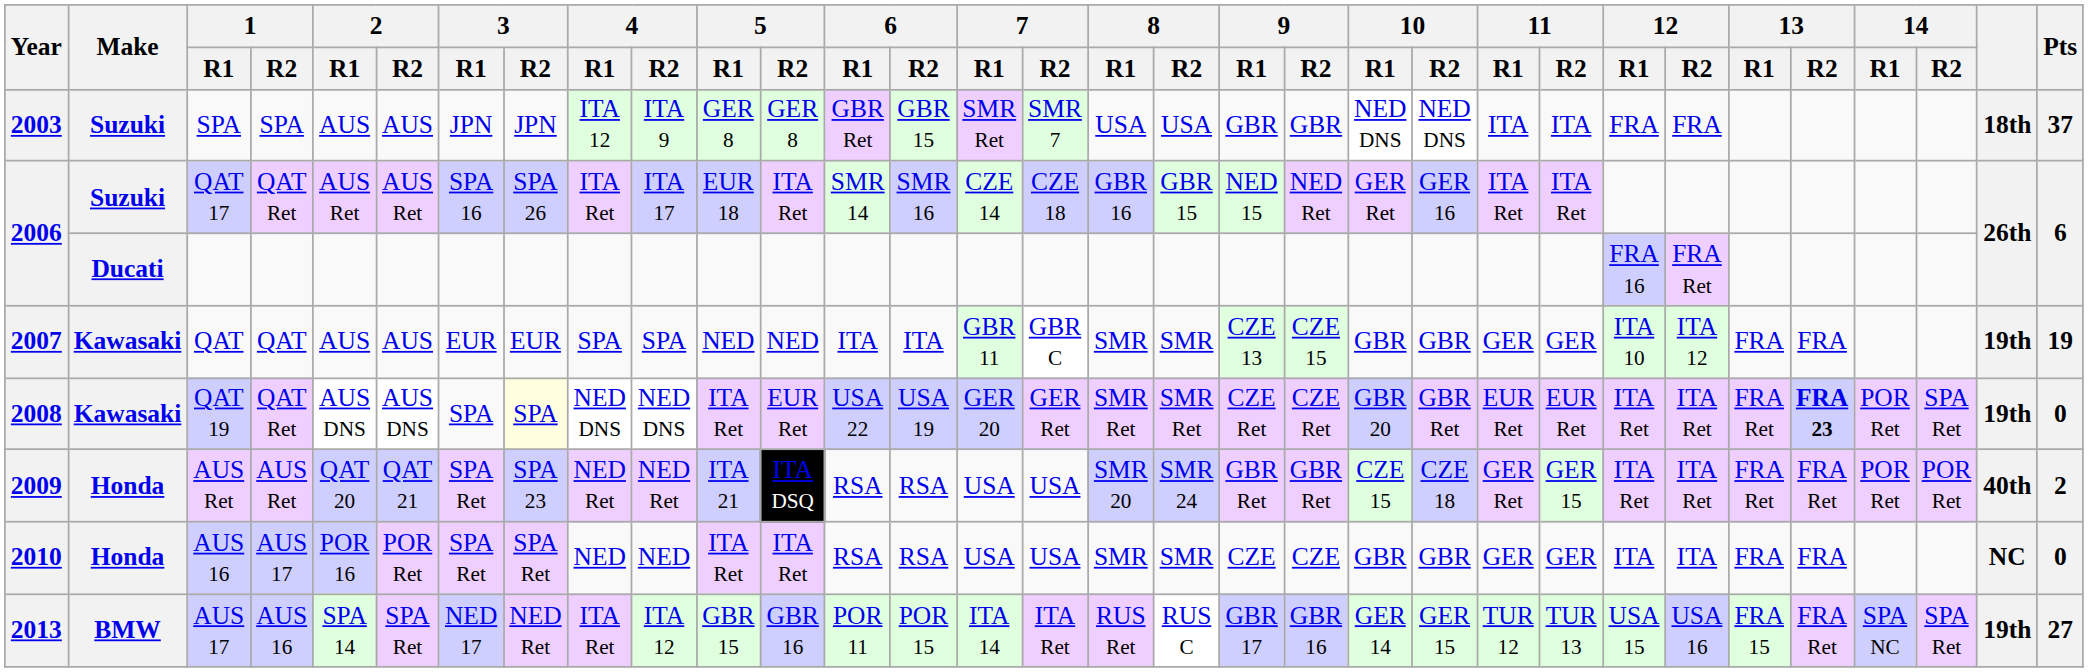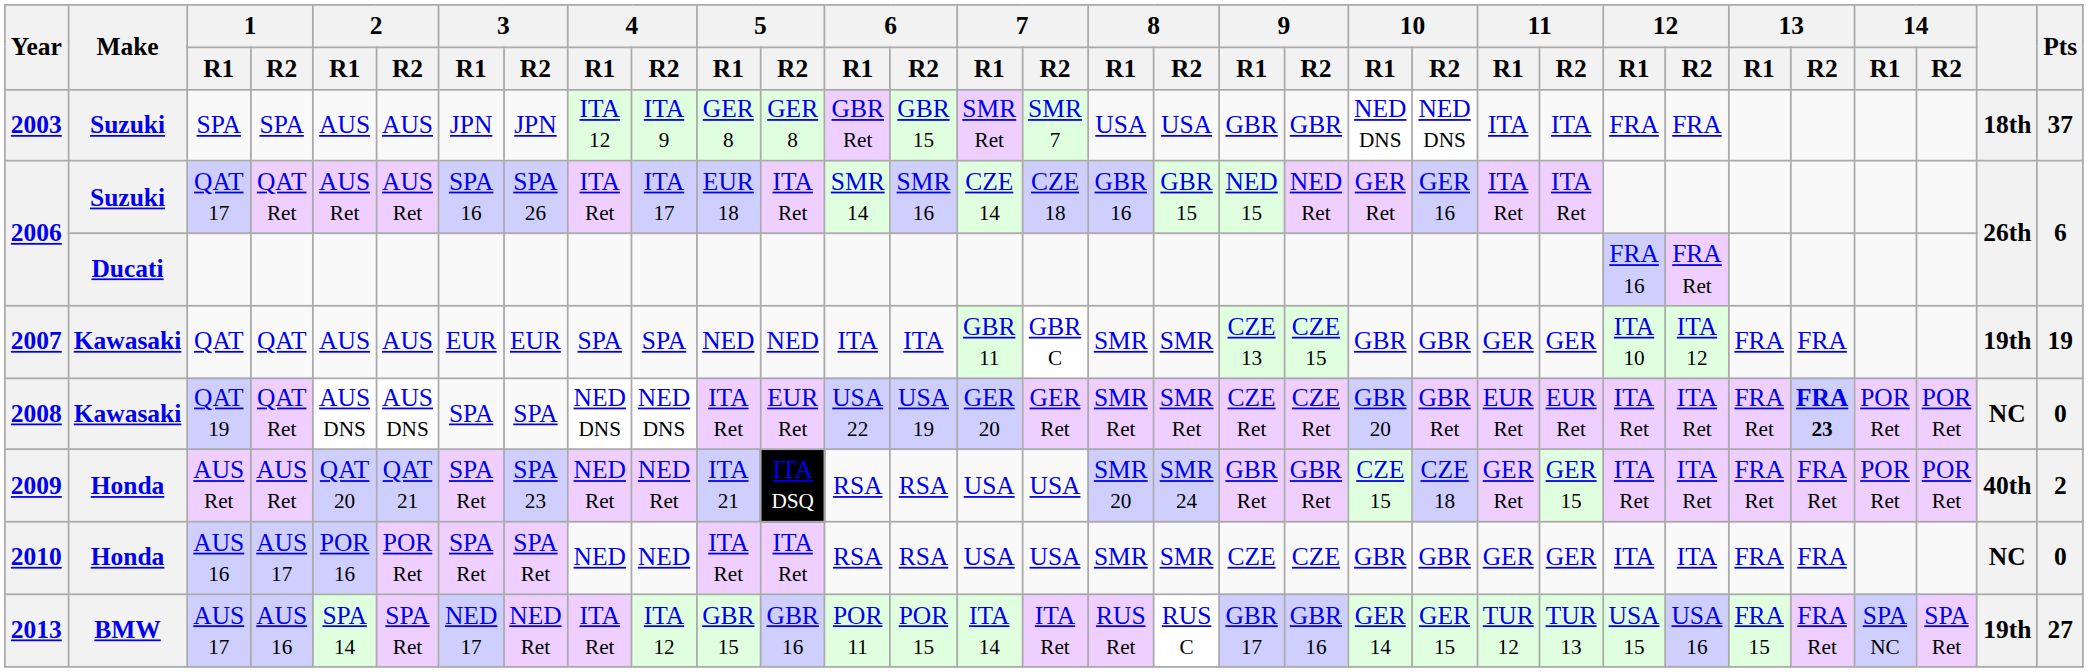 <table class="wikitable" style="text-align:center; font-size:90%">
 <tr>
 <th valign="middle" rowspan=2>Year</th>
 <th valign="middle" rowspan=2>Make</th>
 <th colspan=2>1</th>
 <th colspan=2>2</th>
 <th colspan=2>3</th>
 <th colspan=2>4</th>
 <th colspan=2>5</th>
 <th colspan=2>6</th>
 <th colspan=2>7</th>
 <th colspan=2>8</th>
 <th colspan=2>9</th>
 <th colspan=2>10</th>
 <th colspan=2>11</th>
 <th colspan=2>12</th>
 <th colspan=2>13</th>
 <th colspan=2>14</th>
 <th rowspan=2></th>
 <th rowspan=2>Pts</th>
 </tr>
 <tr>
 <th>R1</th>
 <th>R2</th>
 <th>R1</th>
 <th>R2</th>
 <th>R1</th>
 <th>R2</th>
 <th>R1</th>
 <th>R2</th>
 <th>R1</th>
 <th>R2</th>
 <th>R1</th>
 <th>R2</th>
 <th>R1</th>
 <th>R2</th>
 <th>R1</th>
 <th>R2</th>
 <th>R1</th>
 <th>R2</th>
 <th>R1</th>
 <th>R2</th>
 <th>R1</th>
 <th>R2</th>
 <th>R1</th>
 <th>R2</th>
 <th>R1</th>
 <th>R2</th>
 <th>R1</th>
 <th>R2</th>
 </tr>
 <tr>
 <th><a href='#'>2003</a></th>
 <th><a href='#'>Suzuki</a></th>
 <td><a href='#'>SPA</a></td>
 <td><a href='#'>SPA</a></td>
 <td><a href='#'>AUS</a></td>
 <td><a href='#'>AUS</a></td>
 <td><a href='#'>JPN</a></td>
 <td><a href='#'>JPN</a></td>
 <td style="background:#DFFFDF;"><a href='#'>ITA</a><br><small>12</small></td>
 <td style="background:#DFFFDF;"><a href='#'>ITA</a><br><small>9</small></td>
 <td style="background:#DFFFDF;"><a href='#'>GER</a><br><small>8</small></td>
 <td style="background:#DFFFDF;"><a href='#'>GER</a><br><small>8</small></td>
 <td style="background:#EFCFFF;"><a href='#'>GBR</a><br><small>Ret</small></td>
 <td style="background:#DFFFDF;"><a href='#'>GBR</a><br><small>15</small></td>
 <td style="background:#EFCFFF;"><a href='#'>SMR</a><br><small>Ret</small></td>
 <td style="background:#DFFFDF;"><a href='#'>SMR</a><br><small>7</small></td>
 <td><a href='#'>USA</a></td>
 <td><a href='#'>USA</a></td>
 <td><a href='#'>GBR</a></td>
 <td><a href='#'>GBR</a></td>
 <td style="background:#FFFFFF;"><a href='#'>NED</a><br><small>DNS</small></td>
 <td style="background:#FFFFFF;"><a href='#'>NED</a><br><small>DNS</small></td>
 <td><a href='#'>ITA</a></td>
 <td><a href='#'>ITA</a></td>
 <td><a href='#'>FRA</a></td>
 <td><a href='#'>FRA</a></td>
 <td></td>
 <td></td>
 <td></td>
 <td></td>
 <th>18th</th>
 <th>37</th>
 </tr>
 <tr>
 <th rowspan=2><a href='#'>2006</a></th>
 <th><a href='#'>Suzuki</a></th>
 <td style="background:#CFCFFF;"><a href='#'>QAT</a><br><small>17</small></td>
 <td style="background:#EFCFFF;"><a href='#'>QAT</a><br><small>Ret</small></td>
 <td style="background:#EFCFFF;"><a href='#'>AUS</a><br><small>Ret</small></td>
 <td style="background:#EFCFFF;"><a href='#'>AUS</a><br><small>Ret</small></td>
 <td style="background:#CFCFFF;"><a href='#'>SPA</a><br><small>16</small></td>
 <td style="background:#CFCFFF;"><a href='#'>SPA</a><br><small>26</small></td>
 <td style="background:#EFCFFF;"><a href='#'>ITA</a><br><small>Ret</small></td>
 <td style="background:#CFCFFF;"><a href='#'>ITA</a><br><small>17</small></td>
 <td style="background:#CFCFFF;"><a href='#'>EUR</a><br><small>18</small></td>
 <td style="background:#EFCFFF;"><a href='#'>ITA</a><br><small>Ret</small></td>
 <td style="background:#DFFFDF;"><a href='#'>SMR</a><br><small>14</small></td>
 <td style="background:#CFCFFF;"><a href='#'>SMR</a><br><small>16</small></td>
 <td style="background:#DFFFDF;"><a href='#'>CZE</a><br><small>14</small></td>
 <td style="background:#CFCFFF;"><a href='#'>CZE</a><br><small>18</small></td>
 <td style="background:#CFCFFF;"><a href='#'>GBR</a><br><small>16</small></td>
 <td style="background:#DFFFDF;"><a href='#'>GBR</a><br><small>15</small></td>
 <td style="background:#DFFFDF;"><a href='#'>NED</a><br><small>15</small></td>
 <td style="background:#EFCFFF;"><a href='#'>NED</a><br><small>Ret</small></td>
 <td style="background:#EFCFFF;"><a href='#'>GER</a><br><small>Ret</small></td>
 <td style="background:#CFCFFF;"><a href='#'>GER</a><br><small>16</small></td>
 <td style="background:#EFCFFF;"><a href='#'>ITA</a><br><small>Ret</small></td>
 <td style="background:#EFCFFF;"><a href='#'>ITA</a><br><small>Ret</small></td>
 <td></td>
 <td></td>
 <td></td>
 <td></td>
 <td></td>
 <td></td>
 <th rowspan=2>26th</th>
 <th rowspan=2>6</th>
 </tr>
 <tr>
 <th><a href='#'>Ducati</a></th>
 <td></td>
 <td></td>
 <td></td>
 <td></td>
 <td></td>
 <td></td>
 <td></td>
 <td></td>
 <td></td>
 <td></td>
 <td></td>
 <td></td>
 <td></td>
 <td></td>
 <td></td>
 <td></td>
 <td></td>
 <td></td>
 <td></td>
 <td></td>
 <td></td>
 <td></td>
 <td style="background:#CFCFFF;"><a href='#'>FRA</a><br><small>16</small></td>
 <td style="background:#EFCFFF;"><a href='#'>FRA</a><br><small>Ret</small></td>
 <td></td>
 <td></td>
 <td></td>
 <td></td>
 </tr>
 <tr>
 <th><a href='#'>2007</a></th>
 <th><a href='#'>Kawasaki</a></th>
 <td><a href='#'>QAT</a></td>
 <td><a href='#'>QAT</a></td>
 <td><a href='#'>AUS</a></td>
 <td><a href='#'>AUS</a></td>
 <td><a href='#'>EUR</a></td>
 <td><a href='#'>EUR</a></td>
 <td><a href='#'>SPA</a></td>
 <td><a href='#'>SPA</a></td>
 <td><a href='#'>NED</a></td>
 <td><a href='#'>NED</a></td>
 <td><a href='#'>ITA</a></td>
 <td><a href='#'>ITA</a></td>
 <td style="background:#DFFFDF;"><a href='#'>GBR</a><br><small>11</small></td>
 <td style="background:#FFFFFF;"><a href='#'>GBR</a><br><small>C</small></td>
 <td><a href='#'>SMR</a></td>
 <td><a href='#'>SMR</a></td>
 <td style="background:#DFFFDF;"><a href='#'>CZE</a><br><small>13</small></td>
 <td style="background:#DFFFDF;"><a href='#'>CZE</a><br><small>15</small></td>
 <td><a href='#'>GBR</a></td>
 <td><a href='#'>GBR</a></td>
 <td><a href='#'>GER</a></td>
 <td><a href='#'>GER</a></td>
 <td style="background:#DFFFDF;"><a href='#'>ITA</a><br><small>10</small></td>
 <td style="background:#DFFFDF;"><a href='#'>ITA</a><br><small>12</small></td>
 <td><a href='#'>FRA</a></td>
 <td><a href='#'>FRA</a></td>
 <td></td>
 <td></td>
 <th>19th</th>
 <th>19</th>
 </tr>
 <tr>
 <th><a href='#'>2008</a></th>
 <th><a href='#'>Kawasaki</a></th>
 <td style="background:#CFCFFF;"><a href='#'>QAT</a><br><small>19</small></td>
 <td style="background:#EFCFFF;"><a href='#'>QAT</a><br><small>Ret</small></td>
 <td style="background:#FFFFFF;"><a href='#'>AUS</a><br><small>DNS</small></td>
 <td style="background:#FFFFFF;"><a href='#'>AUS</a><br><small>DNS</small></td>
 <td><a href='#'>SPA</a></td>
-<td style="background: lightyellow;"><a href='#'>SPA</a></td>
+<td><a href='#'>SPA</a></td>
 <td style="background:#FFFFFF;"><a href='#'>NED</a><br><small>DNS</small></td>
 <td style="background:#FFFFFF;"><a href='#'>NED</a><br><small>DNS</small></td>
 <td style="background:#EFCFFF;"><a href='#'>ITA</a><br><small>Ret</small></td>
 <td style="background:#EFCFFF;"><a href='#'>EUR</a><br><small>Ret</small></td>
 <td style="background:#CFCFFF;"><a href='#'>USA</a><br><small>22</small></td>
 <td style="background:#CFCFFF;"><a href='#'>USA</a><br><small>19</small></td>
 <td style="background:#CFCFFF;"><a href='#'>GER</a><br><small>20</small></td>
 <td style="background:#EFCFFF;"><a href='#'>GER</a><br><small>Ret</small></td>
 <td style="background:#EFCFFF;"><a href='#'>SMR</a><br><small>Ret</small></td>
 <td style="background:#EFCFFF;"><a href='#'>SMR</a><br><small>Ret</small></td>
 <td style="background:#EFCFFF;"><a href='#'>CZE</a><br><small>Ret</small></td>
 <td style="background:#EFCFFF;"><a href='#'>CZE</a><br><small>Ret</small></td>
 <td style="background:#CFCFFF;"><a href='#'>GBR</a><br><small>20</small></td>
 <td style="background:#EFCFFF;"><a href='#'>GBR</a><br><small>Ret</small></td>
 <td style="background:#EFCFFF;"><a href='#'>EUR</a><br><small>Ret</small></td>
 <td style="background:#EFCFFF;"><a href='#'>EUR</a><br><small>Ret</small></td>
 <td style="background:#EFCFFF;"><a href='#'>ITA</a><br><small>Ret</small></td>
 <td style="background:#EFCFFF;"><a href='#'>ITA</a><br><small>Ret</small></td>
 <td style="background:#EFCFFF;"><a href='#'>FRA</a><br><small>Ret</small></td>
 <td style="background:#CFCFFF;"><strong><a href='#'>FRA</a><br><small>23</small></strong></td>
 <td style="background:#EFCFFF;"><a href='#'>POR</a><br><small>Ret</small></td>
-<td style="background:#EFCFFF;"><a href='#'>SPA</a><br><small>Ret</small></td>
-<th>19th</th>
+<td style="background:#EFCFFF;"><a href='#'>POR</a><br><small>Ret</small></td>
+<th>NC</th>
 <th>0</th>
 </tr>
 <tr>
 <th><a href='#'>2009</a></th>
 <th><a href='#'>Honda</a></th>
 <td style="background:#EFCFFF;"><a href='#'>AUS</a><br><small>Ret</small></td>
 <td style="background:#EFCFFF;"><a href='#'>AUS</a><br><small>Ret</small></td>
 <td style="background:#CFCFFF;"><a href='#'>QAT</a><br><small>20</small></td>
 <td style="background:#CFCFFF;"><a href='#'>QAT</a><br><small>21</small></td>
 <td style="background:#EFCFFF;"><a href='#'>SPA</a><br><small>Ret</small></td>
 <td style="background:#CFCFFF;"><a href='#'>SPA</a><br><small>23</small></td>
 <td style="background:#EFCFFF;"><a href='#'>NED</a><br><small>Ret</small></td>
 <td style="background:#EFCFFF;"><a href='#'>NED</a><br><small>Ret</small></td>
 <td style="background:#CFCFFF;"><a href='#'>ITA</a><br><small>21</small></td>
 <td style="background:black; color:white;"><a href='#'><span>ITA</span></a><br><small>DSQ</small></td>
 <td><a href='#'>RSA</a></td>
 <td><a href='#'>RSA</a></td>
 <td><a href='#'>USA</a></td>
 <td><a href='#'>USA</a></td>
 <td style="background:#CFCFFF;"><a href='#'>SMR</a><br><small>20</small></td>
 <td style="background:#CFCFFF;"><a href='#'>SMR</a><br><small>24</small></td>
 <td style="background:#EFCFFF;"><a href='#'>GBR</a><br><small>Ret</small></td>
 <td style="background:#EFCFFF;"><a href='#'>GBR</a><br><small>Ret</small></td>
 <td style="background:#DFFFDF;"><a href='#'>CZE</a><br><small>15</small></td>
 <td style="background:#CFCFFF;"><a href='#'>CZE</a><br><small>18</small></td>
 <td style="background:#EFCFFF;"><a href='#'>GER</a><br><small>Ret</small></td>
 <td style="background:#DFFFDF;"><a href='#'>GER</a><br><small>15</small></td>
 <td style="background:#EFCFFF;"><a href='#'>ITA</a><br><small>Ret</small></td>
 <td style="background:#EFCFFF;"><a href='#'>ITA</a><br><small>Ret</small></td>
 <td style="background:#EFCFFF;"><a href='#'>FRA</a><br><small>Ret</small></td>
 <td style="background:#EFCFFF;"><a href='#'>FRA</a><br><small>Ret</small></td>
 <td style="background:#EFCFFF;"><a href='#'>POR</a><br><small>Ret</small></td>
 <td style="background:#EFCFFF;"><a href='#'>POR</a><br><small>Ret</small></td>
 <th>40th</th>
 <th>2</th>
 </tr>
 <tr>
 <th><a href='#'>2010</a></th>
 <th><a href='#'>Honda</a></th>
 <td style="background:#CFCFFF;"><a href='#'>AUS</a><br><small>16</small></td>
 <td style="background:#CFCFFF;"><a href='#'>AUS</a><br><small>17</small></td>
 <td style="background:#CFCFFF;"><a href='#'>POR</a><br><small>16</small></td>
 <td style="background:#EFCFFF;"><a href='#'>POR</a><br><small>Ret</small></td>
 <td style="background:#EFCFFF;"><a href='#'>SPA</a><br><small>Ret</small></td>
 <td style="background:#EFCFFF;"><a href='#'>SPA</a><br><small>Ret</small></td>
 <td><a href='#'>NED</a></td>
 <td><a href='#'>NED</a></td>
 <td style="background:#EFCFFF;"><a href='#'>ITA</a><br><small>Ret</small></td>
 <td style="background:#EFCFFF;"><a href='#'>ITA</a><br><small>Ret</small></td>
 <td><a href='#'>RSA</a></td>
 <td><a href='#'>RSA</a></td>
 <td><a href='#'>USA</a></td>
 <td><a href='#'>USA</a></td>
 <td><a href='#'>SMR</a></td>
 <td><a href='#'>SMR</a></td>
 <td><a href='#'>CZE</a></td>
 <td><a href='#'>CZE</a></td>
 <td><a href='#'>GBR</a></td>
 <td><a href='#'>GBR</a></td>
 <td><a href='#'>GER</a></td>
 <td><a href='#'>GER</a></td>
 <td><a href='#'>ITA</a></td>
 <td><a href='#'>ITA</a></td>
 <td><a href='#'>FRA</a></td>
 <td><a href='#'>FRA</a></td>
 <td></td>
 <td></td>
 <th>NC</th>
 <th>0</th>
 </tr>
 <tr>
 <th><a href='#'>2013</a></th>
 <th><a href='#'>BMW</a></th>
 <td style="background:#CFCFFF;"><a href='#'>AUS</a><br><small>17</small></td>
 <td style="background:#CFCFFF;"><a href='#'>AUS</a><br><small>16</small></td>
 <td style="background:#DFFFDF;"><a href='#'>SPA</a><br><small>14</small></td>
 <td style="background:#EFCFFF;"><a href='#'>SPA</a><br><small>Ret</small></td>
 <td style="background:#CFCFFF;"><a href='#'>NED</a><br><small>17</small></td>
 <td style="background:#EFCFFF;"><a href='#'>NED</a><br><small>Ret</small></td>
 <td style="background:#EFCFFF;"><a href='#'>ITA</a><br><small>Ret</small></td>
 <td style="background:#DFFFDF;"><a href='#'>ITA</a><br><small>12</small></td>
 <td style="background:#DFFFDF;"><a href='#'>GBR</a><br><small>15</small></td>
 <td style="background:#CFCFFF;"><a href='#'>GBR</a><br><small>16</small></td>
 <td style="background:#DFFFDF;"><a href='#'>POR</a><br><small>11</small></td>
 <td style="background:#DFFFDF;"><a href='#'>POR</a><br><small>15</small></td>
 <td style="background:#DFFFDF;"><a href='#'>ITA</a><br><small>14</small></td>
 <td style="background:#EFCFFF;"><a href='#'>ITA</a><br><small>Ret</small></td>
 <td style="background:#EFCFFF;"><a href='#'>RUS</a><br><small>Ret</small></td>
 <td style="background:#FFFFFF;"><a href='#'>RUS</a><br><small>C</small></td>
 <td style="background:#CFCFFF;"><a href='#'>GBR</a><br><small>17</small></td>
 <td style="background:#CFCFFF;"><a href='#'>GBR</a><br><small>16</small></td>
 <td style="background:#DFFFDF;"><a href='#'>GER</a><br><small>14</small></td>
 <td style="background:#DFFFDF;"><a href='#'>GER</a><br><small>15</small></td>
 <td style="background:#DFFFDF;"><a href='#'>TUR</a><br><small>12</small></td>
 <td style="background:#DFFFDF;"><a href='#'>TUR</a><br><small>13</small></td>
 <td style="background:#DFFFDF;"><a href='#'>USA</a><br><small>15</small></td>
 <td style="background:#CFCFFF;"><a href='#'>USA</a><br><small>16</small></td>
 <td style="background:#DFFFDF;"><a href='#'>FRA</a><br><small>15</small></td>
 <td style="background:#EFCFFF;"><a href='#'>FRA</a><br><small>Ret</small></td>
 <td style="background:#CFCFFF;"><a href='#'>SPA</a><br><small>NC</small></td>
 <td style="background:#EFCFFF;"><a href='#'>SPA</a><br><small>Ret</small></td>
 <th>19th</th>
 <th>27</th>
 </tr>
 </table>
